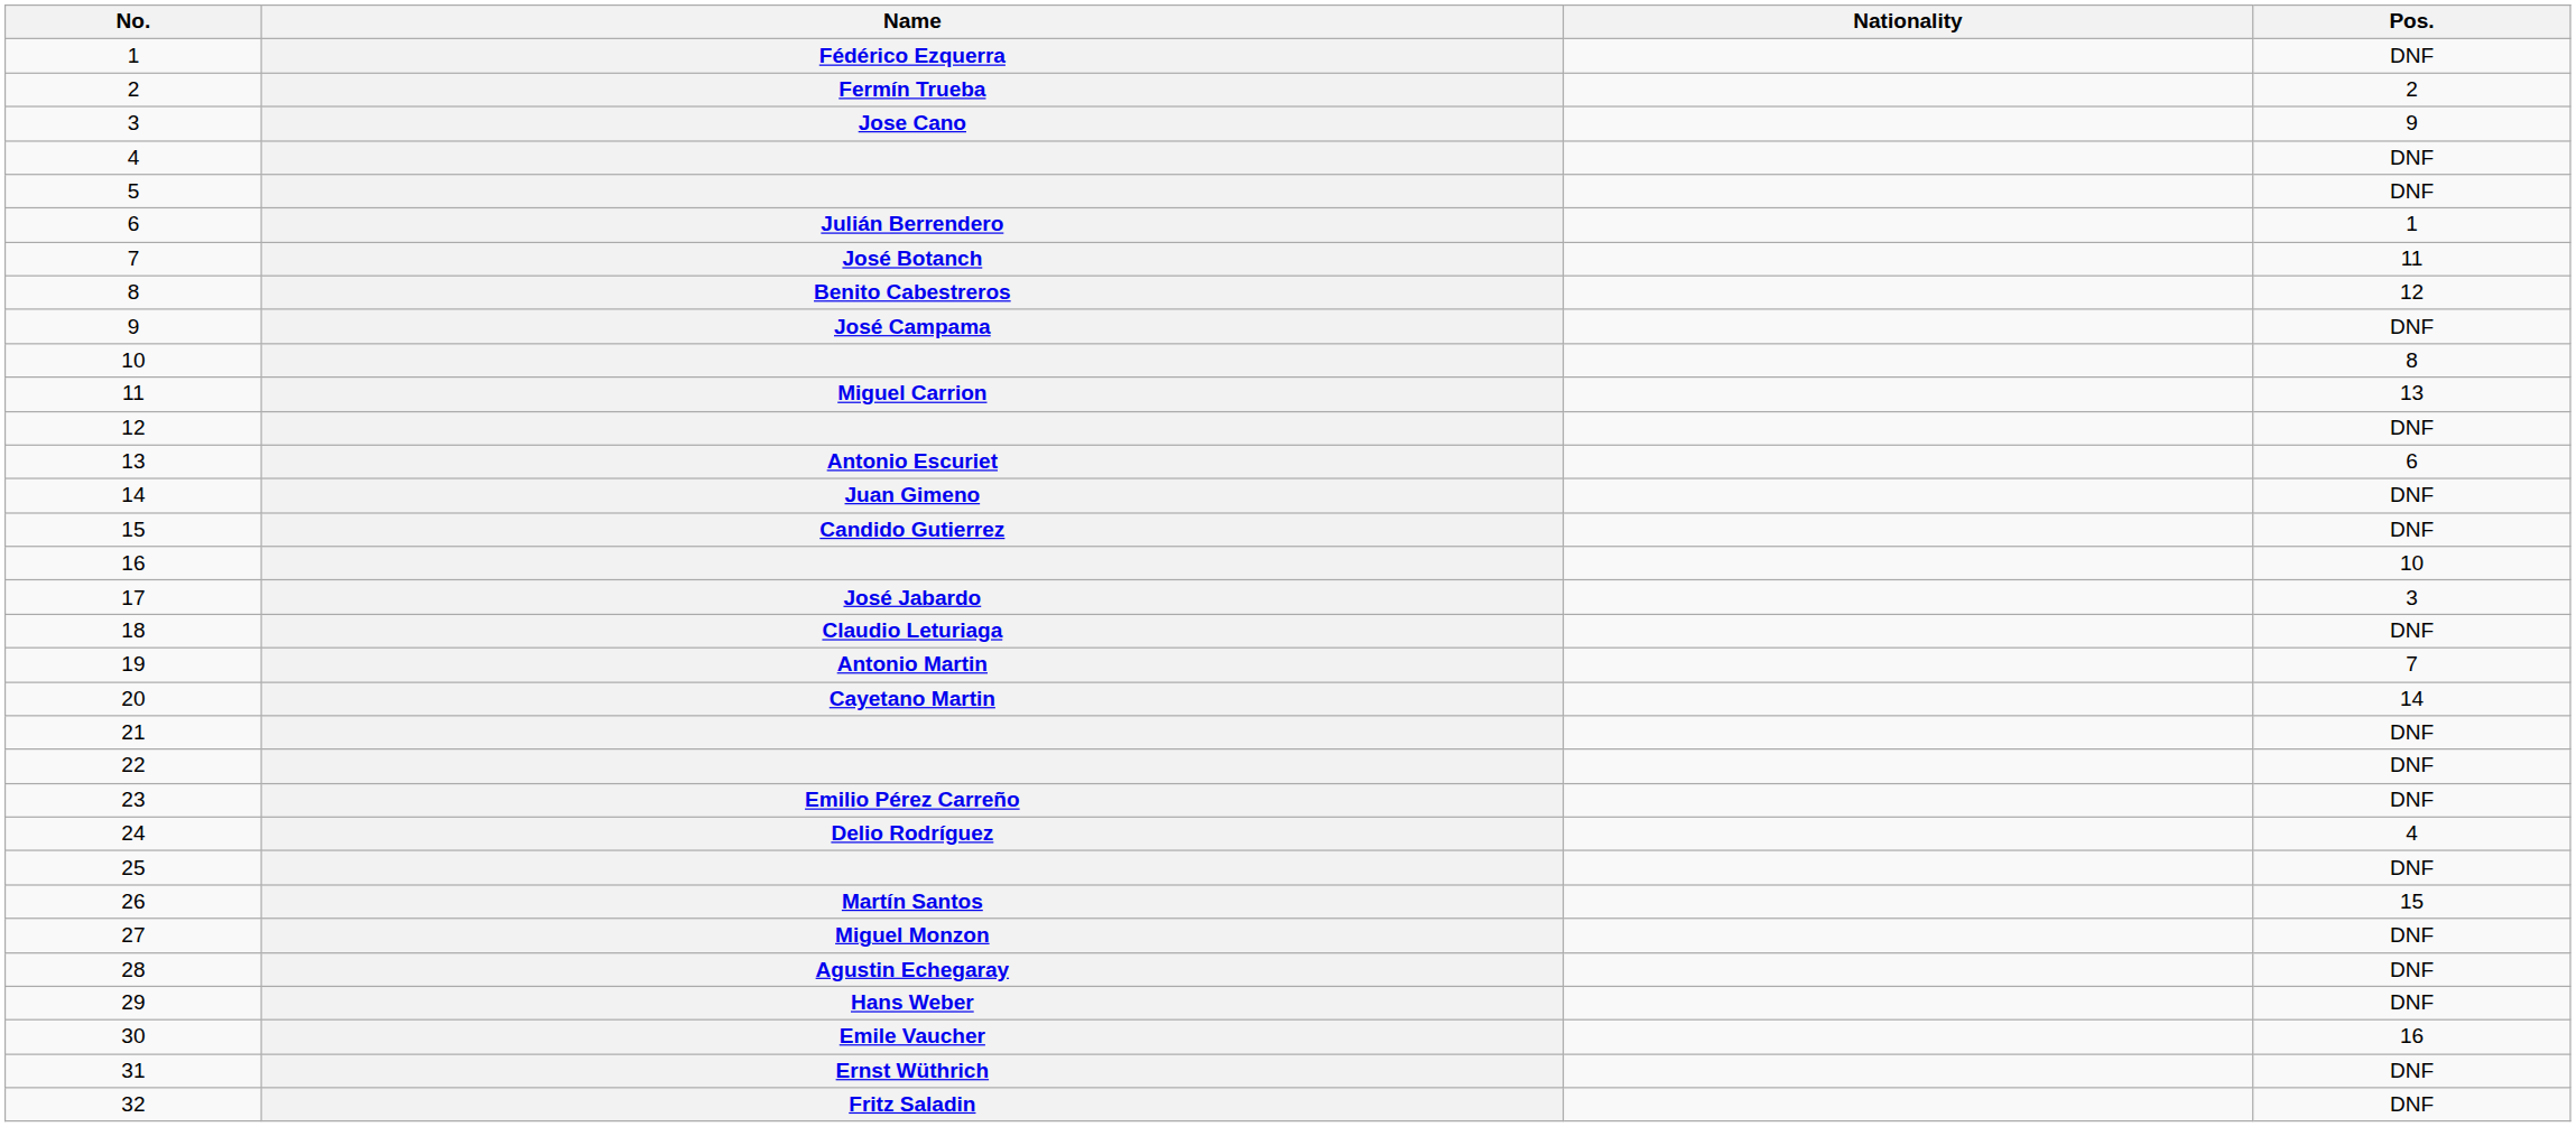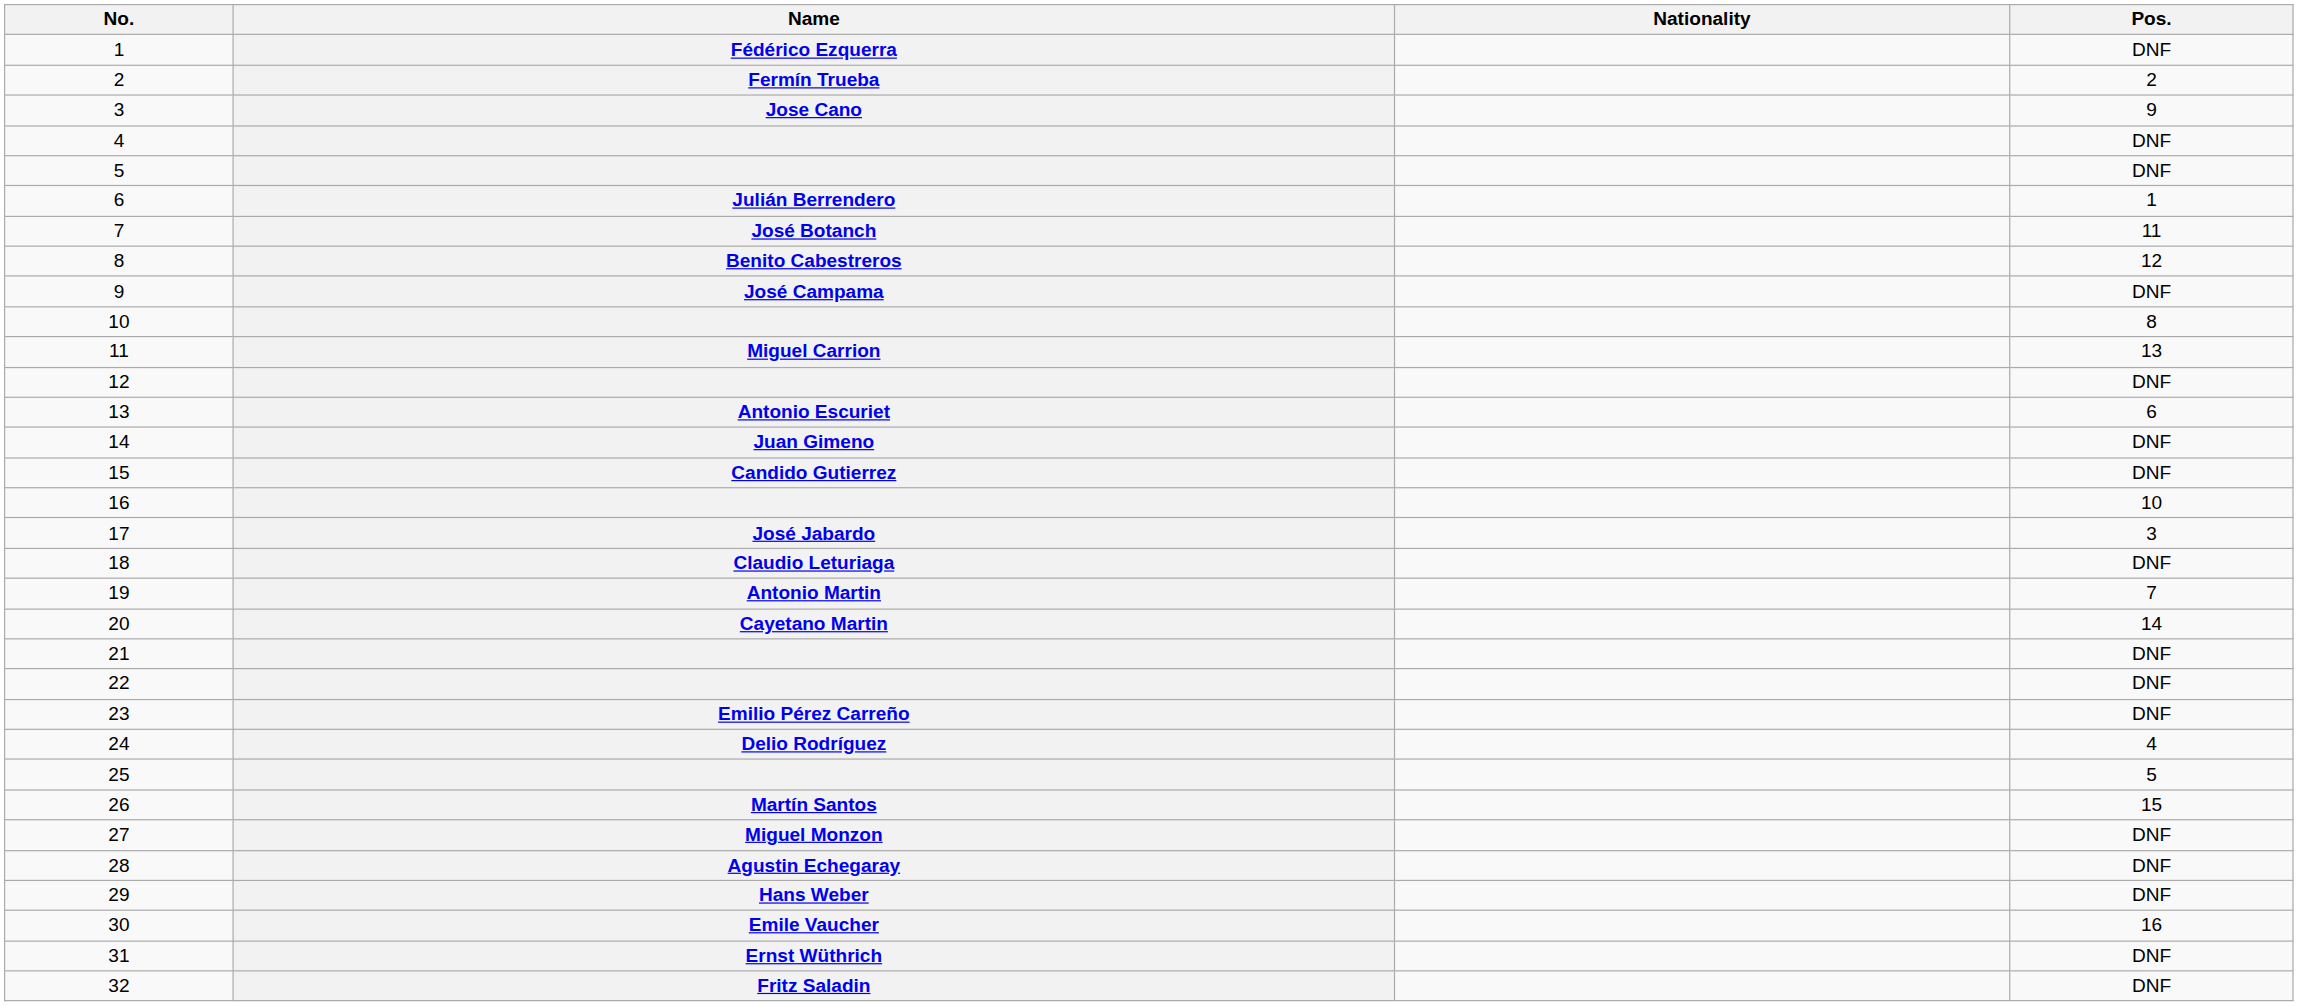 <table class="wikitable plainrowheaders sortable" style="width:97%">
 <tr>
 <th scope="col">No.</th>
 <th scope="col">Name</th>
 <th scope="col">Nationality</th>
 <th scope="col" data-sort-type="number">Pos.</th>
 </tr>
 <tr>
 <td style="text-align:center;">1</td>
 <th scope="row"><a href='#'>Fédérico Ezquerra</a></th>
 <td></td>
 <td style="text-align:center;" data-sort-value="17">DNF</td>
 </tr>
 <tr>
 <td style="text-align:center;">2</td>
 <th scope="row"><a href='#'>Fermín Trueba</a></th>
 <td></td>
 <td style="text-align:center;">2</td>
 </tr>
 <tr>
 <td style="text-align:center;">3</td>
 <th scope="row"><a href='#'>Jose Cano</a></th>
 <td></td>
 <td style="text-align:center;">9</td>
 </tr>
 <tr>
 <td style="text-align:center;">4</td>
 <th scope="row"></th>
 <td></td>
 <td style="text-align:center;" data-sort-value="17">DNF</td>
 </tr>
 <tr>
 <td style="text-align:center;">5</td>
 <th scope="row"></th>
 <td></td>
 <td style="text-align:center;" data-sort-value="17">DNF</td>
 </tr>
 <tr>
 <td style="text-align:center;">6</td>
 <th scope="row"><a href='#'>Julián Berrendero</a></th>
 <td></td>
 <td style="text-align:center;">1</td>
 </tr>
 <tr>
 <td style="text-align:center;">7</td>
 <th scope="row"><a href='#'>José Botanch</a></th>
 <td></td>
 <td style="text-align:center;">11</td>
 </tr>
 <tr>
 <td style="text-align:center;">8</td>
 <th scope="row"><a href='#'>Benito Cabestreros</a></th>
 <td></td>
 <td style="text-align:center;">12</td>
 </tr>
 <tr>
 <td style="text-align:center;">9</td>
 <th scope="row"><a href='#'>José Campama</a></th>
 <td></td>
 <td style="text-align:center;" data-sort-value="17">DNF</td>
 </tr>
 <tr>
 <td style="text-align:center;">10</td>
 <th scope="row"></th>
 <td></td>
 <td style="text-align:center;">8</td>
 </tr>
 <tr>
 <td style="text-align:center;">11</td>
 <th scope="row"><a href='#'>Miguel Carrion</a></th>
 <td></td>
 <td style="text-align:center;">13</td>
 </tr>
 <tr>
 <td style="text-align:center;">12</td>
 <th scope="row"></th>
 <td></td>
 <td style="text-align:center;" data-sort-value="17">DNF</td>
 </tr>
 <tr>
 <td style="text-align:center;">13</td>
 <th scope="row"><a href='#'>Antonio Escuriet</a></th>
 <td></td>
 <td style="text-align:center;">6</td>
 </tr>
 <tr>
 <td style="text-align:center;">14</td>
 <th scope="row"><a href='#'>Juan Gimeno</a></th>
 <td></td>
 <td style="text-align:center;" data-sort-value="17">DNF</td>
 </tr>
 <tr>
 <td style="text-align:center;">15</td>
 <th scope="row"><a href='#'>Candido Gutierrez</a></th>
 <td></td>
 <td style="text-align:center;" data-sort-value="17">DNF</td>
 </tr>
 <tr>
 <td style="text-align:center;">16</td>
 <th scope="row"></th>
 <td></td>
 <td style="text-align:center;">10</td>
 </tr>
 <tr>
 <td style="text-align:center;">17</td>
 <th scope="row"><a href='#'>José Jabardo</a></th>
 <td></td>
 <td style="text-align:center;">3</td>
 </tr>
 <tr>
 <td style="text-align:center;">18</td>
 <th scope="row"><a href='#'>Claudio Leturiaga</a></th>
 <td></td>
 <td style="text-align:center;" data-sort-value="17">DNF</td>
 </tr>
 <tr>
 <td style="text-align:center;">19</td>
 <th scope="row"><a href='#'>Antonio Martin</a></th>
 <td></td>
 <td style="text-align:center;">7</td>
 </tr>
 <tr>
 <td style="text-align:center;">20</td>
 <th scope="row"><a href='#'>Cayetano Martin</a></th>
 <td></td>
 <td style="text-align:center;">14</td>
 </tr>
 <tr>
 <td style="text-align:center;">21</td>
 <th scope="row"></th>
 <td></td>
 <td style="text-align:center;" data-sort-value="17">DNF</td>
 </tr>
 <tr>
 <td style="text-align:center;">22</td>
 <th scope="row"></th>
 <td></td>
 <td style="text-align:center;" data-sort-value="17">DNF</td>
 </tr>
 <tr>
 <td style="text-align:center;">23</td>
 <th scope="row"><a href='#'>Emilio Pérez Carreño</a></th>
 <td></td>
 <td style="text-align:center;" data-sort-value="17">DNF</td>
 </tr>
 <tr>
 <td style="text-align:center;">24</td>
 <th scope="row"><a href='#'>Delio Rodríguez</a></th>
 <td></td>
 <td style="text-align:center;">4</td>
 </tr>
 <tr>
 <td style="text-align:center;">25</td>
 <th scope="row"></th>
 <td></td>
-<td style="text-align:center;" data-sort-value="17">DNF</td>
+<td style="text-align:center;">5</td>
 </tr>
 <tr>
 <td style="text-align:center;">26</td>
 <th scope="row"><a href='#'>Martín Santos</a></th>
 <td></td>
 <td style="text-align:center;">15</td>
 </tr>
 <tr>
 <td style="text-align:center;">27</td>
 <th scope="row"><a href='#'>Miguel Monzon</a></th>
 <td></td>
 <td style="text-align:center;" data-sort-value="17">DNF</td>
 </tr>
 <tr>
 <td style="text-align:center;">28</td>
 <th scope="row"><a href='#'>Agustin Echegaray</a></th>
 <td></td>
 <td style="text-align:center;" data-sort-value="17">DNF</td>
 </tr>
 <tr>
 <td style="text-align:center;">29</td>
 <th scope="row"><a href='#'>Hans Weber</a></th>
 <td></td>
 <td style="text-align:center;" data-sort-value="17">DNF</td>
 </tr>
 <tr>
 <td style="text-align:center;">30</td>
 <th scope="row"><a href='#'>Emile Vaucher</a></th>
 <td></td>
 <td style="text-align:center;">16</td>
 </tr>
 <tr>
 <td style="text-align:center;">31</td>
 <th scope="row"><a href='#'>Ernst Wüthrich</a></th>
 <td></td>
 <td style="text-align:center;" data-sort-value="17">DNF</td>
 </tr>
 <tr>
 <td style="text-align:center;">32</td>
 <th scope="row"><a href='#'>Fritz Saladin</a></th>
 <td></td>
 <td style="text-align:center;" data-sort-value="17">DNF</td>
 </tr>
 </table>
